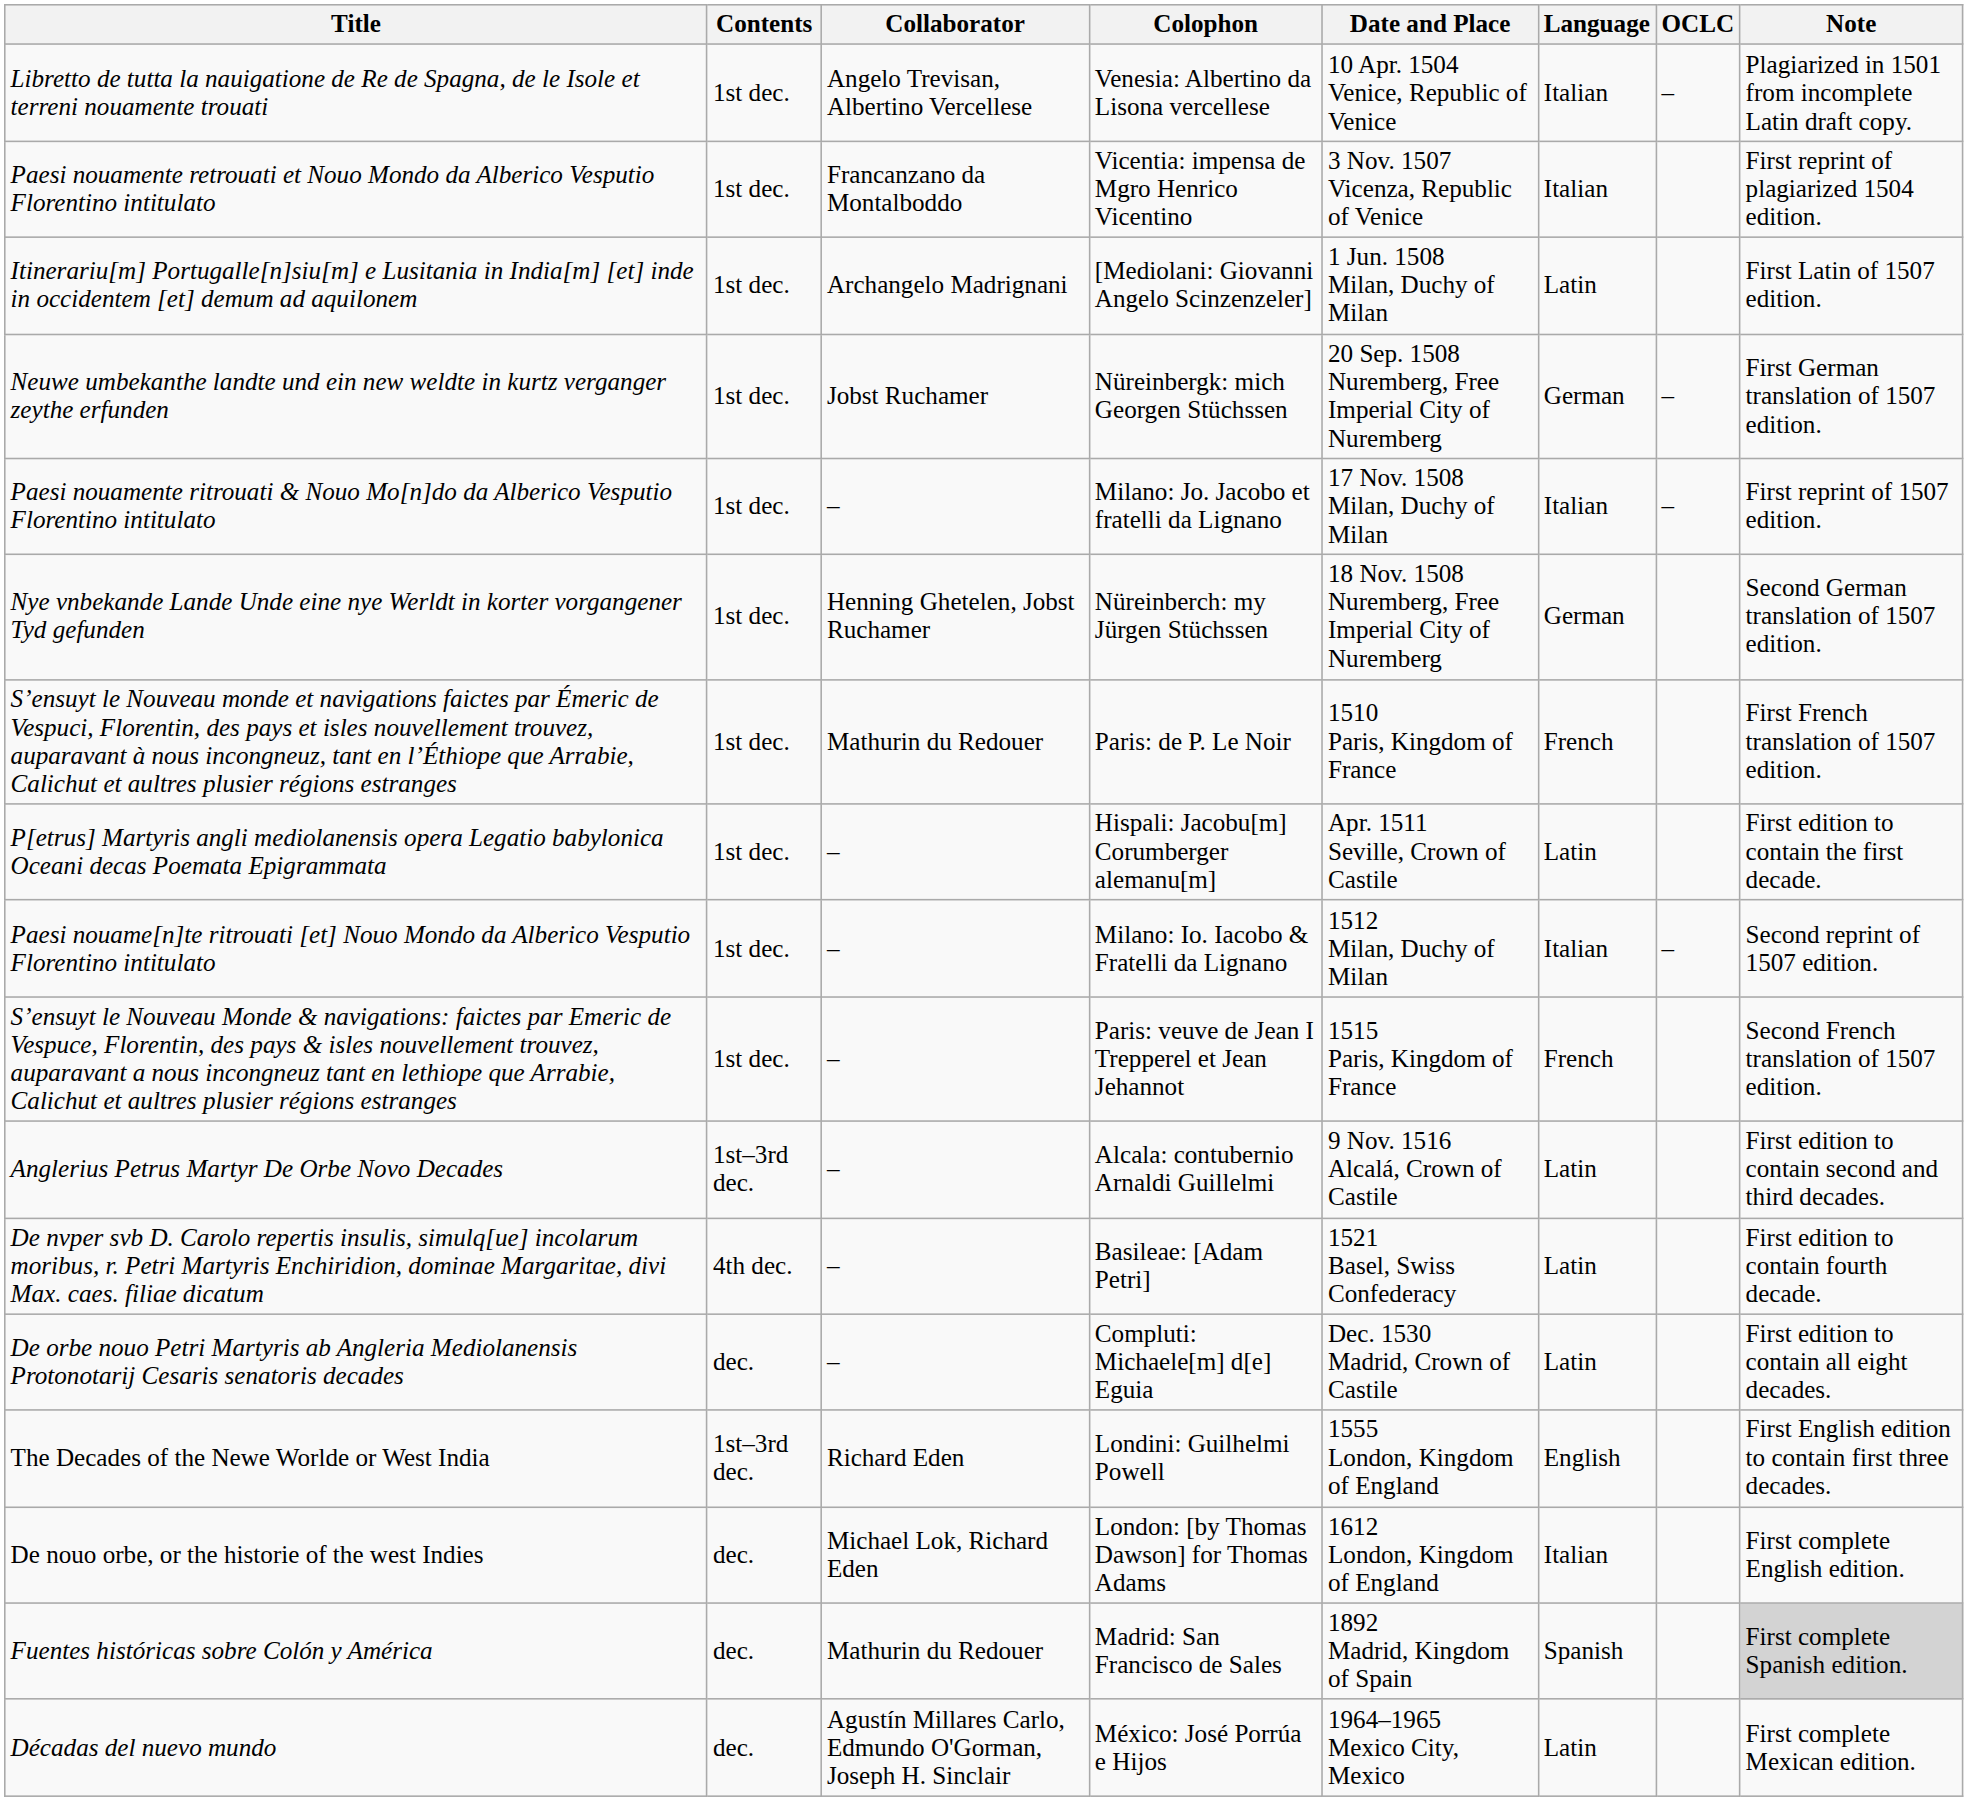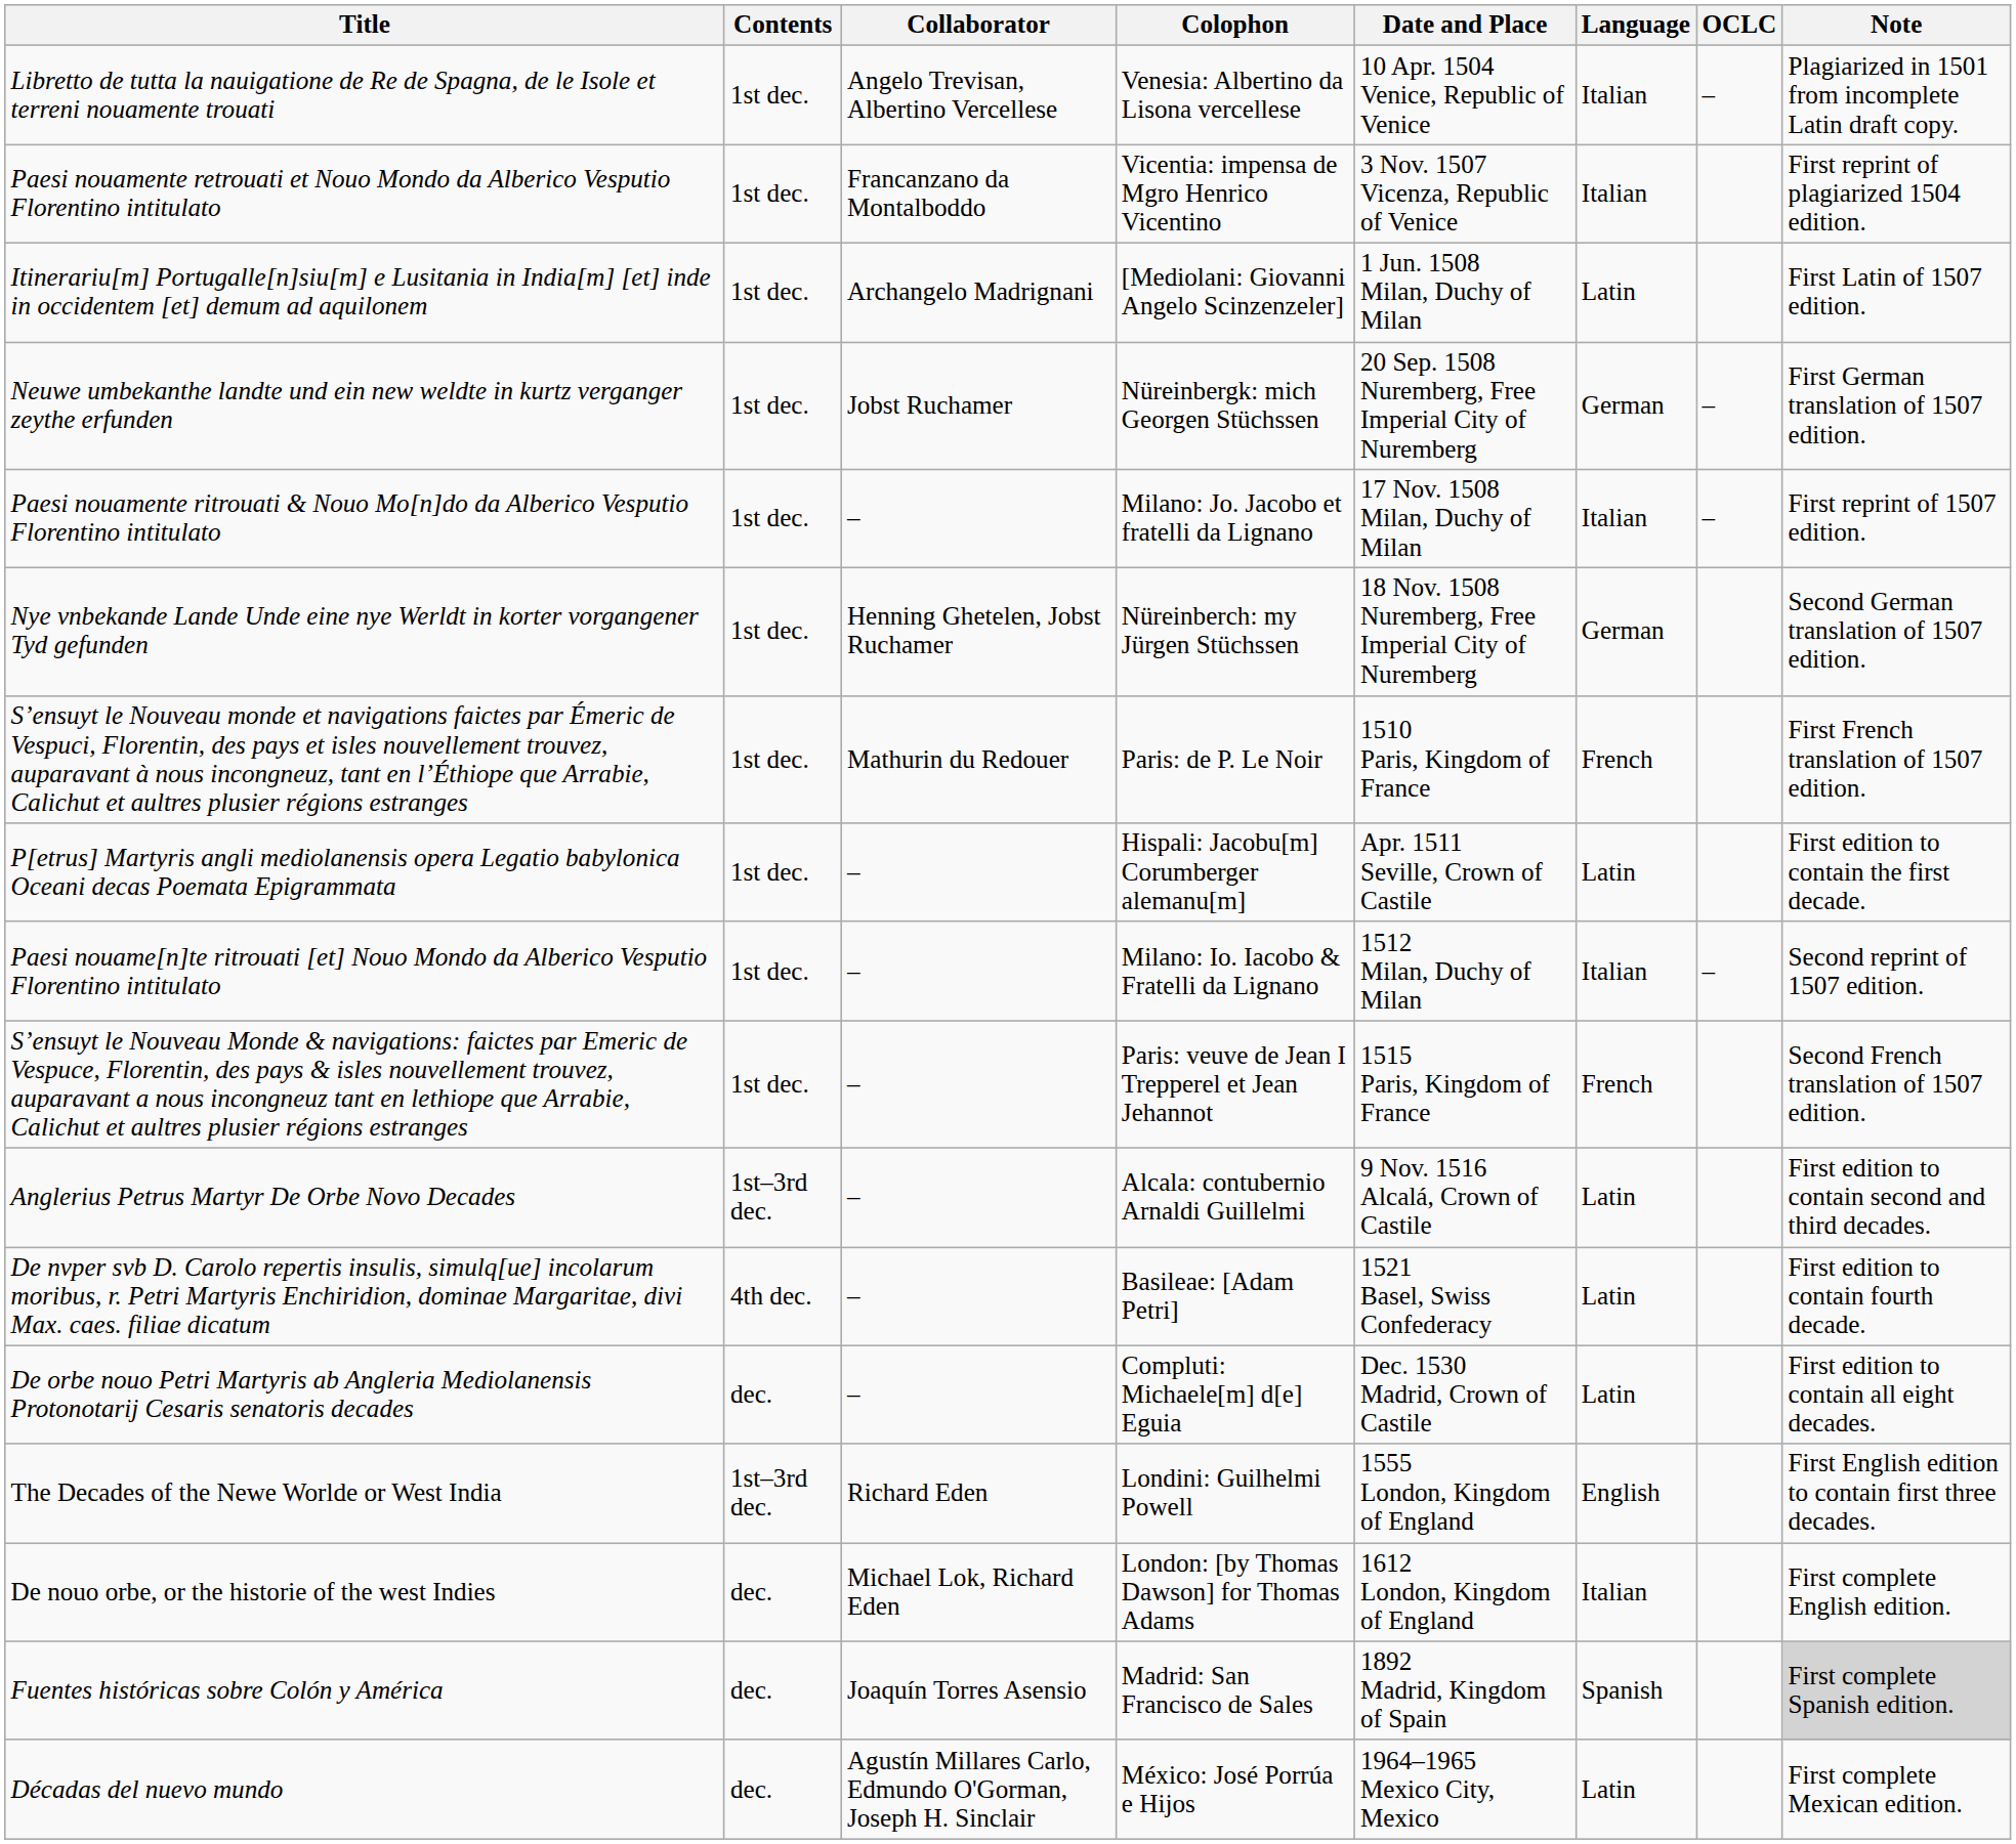 <table class="wikitable static-row-numbers">
 <tr>
 <th>Title</th>
 <th>Contents</th>
 <th>Collaborator</th>
 <th>Colophon</th>
 <th>Date and Place</th>
 <th>Language</th>
 <th>OCLC</th>
 <th>Note</th>
 </tr>
 <tr>
 <td><em>Libretto de tutta la nauigatione de Re de Spagna, de le Isole et terreni nouamente trouati</em></td>
 <td> 1st dec.</td>
 <td>Angelo Trevisan, Albertino Vercellese</td>
 <td>Venesia: Albertino da Lisona vercellese</td>
 <td>10 Apr. 1504<br>Venice, Republic of Venice</td>
 <td>Italian</td>
 <td>–</td>
 <td>Plagiarized in 1501 from incomplete Latin draft copy.</td>
 </tr>
 <tr>
 <td><em>Paesi nouamente retrouati et Nouo Mondo da Alberico Vesputio Florentino intitulato</em></td>
 <td> 1st dec.</td>
 <td>Francanzano da Montalboddo</td>
 <td>Vicentia: impensa de Mgro Henrico Vicentino</td>
 <td>3 Nov. 1507<br>Vicenza, Republic of Venice</td>
 <td>Italian</td>
 <td></td>
 <td>First reprint of plagiarized 1504 edition.</td>
 </tr>
 <tr>
 <td><em>Itinerariu[m] Portugalle[n]siu[m] e Lusitania in India[m] [et] inde in occidentem [et] demum ad aquilonem</em></td>
 <td> 1st dec.</td>
 <td>Archangelo Madrignani</td>
 <td>[Mediolani: Giovanni Angelo Scinzenzeler]</td>
 <td>1 Jun. 1508<br>Milan, Duchy of Milan</td>
 <td>Latin</td>
 <td></td>
 <td>First Latin  of 1507 edition.</td>
 </tr>
 <tr>
 <td><em>Neuwe umbekanthe landte und ein new weldte in kurtz verganger zeythe erfunden</em></td>
 <td> 1st dec.</td>
 <td>Jobst Ruchamer</td>
 <td>Nüreinbergk: mich Georgen Stüchssen</td>
 <td>20 Sep. 1508<br>Nuremberg, Free Imperial City of Nuremberg</td>
 <td>German</td>
 <td>–</td>
 <td>First German translation of 1507 edition.</td>
 </tr>
 <tr>
 <td><em>Paesi nouamente ritrouati & Nouo Mo[n]do da Alberico Vesputio Florentino intitulato</em></td>
 <td> 1st dec.</td>
 <td>–</td>
 <td>Milano: Jo. Jacobo et fratelli da Lignano</td>
 <td>17 Nov. 1508<br>Milan, Duchy of Milan</td>
 <td>Italian</td>
 <td>–</td>
 <td>First reprint of 1507 edition.</td>
 </tr>
 <tr>
 <td><em>Nye vnbekande Lande Unde eine nye Werldt in korter vorgangener Tyd gefunden</em></td>
 <td> 1st dec.</td>
 <td>Henning Ghetelen, Jobst Ruchamer</td>
 <td>Nüreinberch: my Jürgen Stüchssen</td>
 <td>18 Nov. 1508<br>Nuremberg, Free Imperial City of Nuremberg</td>
 <td>German</td>
 <td></td>
 <td>Second German translation of 1507 edition.</td>
 </tr>
 <tr>
 <td><em>S’ensuyt le Nouveau monde et navigations faictes par Émeric de Vespuci, Florentin, des pays et isles nouvellement trouvez, auparavant à nous incongneuz, tant en l’Éthiope que Arrabie, Calichut et aultres plusier régions estranges</em></td>
 <td> 1st dec.</td>
 <td>Mathurin du Redouer</td>
 <td>Paris: de P. Le Noir</td>
 <td>1510<br>Paris, Kingdom of France</td>
 <td>French</td>
 <td></td>
 <td>First French translation of 1507 edition.</td>
 </tr>
 <tr>
 <td><em>P[etrus] Martyris angli mediolanensis opera Legatio babylonica Oceani decas Poemata Epigrammata</em></td>
 <td>1st dec.</td>
 <td>–</td>
 <td>Hispali: Jacobu[m] Corumberger alemanu[m]</td>
 <td>Apr. 1511<br>Seville, Crown of Castile</td>
 <td>Latin</td>
 <td></td>
 <td>First edition to contain the  first decade.</td>
 </tr>
 <tr>
 <td><em>Paesi nouame[n]te ritrouati [et] Nouo Mondo da Alberico Vesputio Florentino intitulato</em></td>
 <td> 1st dec.</td>
 <td>–</td>
 <td>Milano: Io. Iacobo & Fratelli da Lignano</td>
 <td>1512<br>Milan, Duchy of Milan</td>
 <td>Italian</td>
 <td>–</td>
 <td>Second reprint of 1507 edition.</td>
 </tr>
 <tr>
 <td><em>S’ensuyt le Nouveau Monde & navigations: faictes par Emeric de Vespuce, Florentin, des pays & isles nouvellement trouvez, auparavant a nous incongneuz tant en lethiope que Arrabie, Calichut et aultres plusier régions estranges</em></td>
 <td> 1st dec.</td>
 <td>–</td>
 <td>Paris: veuve de Jean I Trepperel et Jean Jehannot</td>
 <td>1515<br>Paris, Kingdom of France</td>
 <td>French</td>
 <td></td>
 <td>Second French translation of 1507 edition.</td>
 </tr>
 <tr>
 <td><em>Anglerius Petrus Martyr De Orbe Novo Decades</em></td>
 <td>1st–3rd dec.</td>
 <td>–</td>
 <td>Alcala: contubernio Arnaldi Guillelmi</td>
 <td>9 Nov. 1516<br>Alcalá, Crown of Castile</td>
 <td>Latin</td>
 <td></td>
 <td>First edition to contain second and third decades.</td>
 </tr>
 <tr>
 <td><em>De nvper svb D. Carolo repertis insulis, simulq[ue] incolarum moribus, r. Petri Martyris Enchiridion, dominae Margaritae, divi Max. caes. filiae dicatum</em></td>
 <td>4th dec.</td>
 <td>–</td>
 <td>Basileae: [Adam Petri]</td>
 <td>1521<br>Basel, Swiss Confederacy</td>
 <td>Latin</td>
 <td></td>
 <td>First edition to contain fourth decade.</td>
 </tr>
 <tr>
 <td><em>De orbe nouo Petri Martyris ab Angleria Mediolanensis Protonotarij Cesaris senatoris decades</em></td>
 <td> dec.</td>
 <td>–</td>
 <td>Compluti: Michaele[m] d[e] Eguia</td>
 <td>Dec. 1530<br>Madrid, Crown of Castile</td>
 <td>Latin</td>
 <td></td>
 <td>First edition to contain all eight decades.</td>
 </tr>
 <tr>
 <td>The Decades of the Newe Worlde or West India</td>
 <td>1st–3rd dec.</td>
 <td>Richard Eden</td>
 <td>Londini: Guilhelmi Powell</td>
 <td>1555<br>London, Kingdom of England</td>
 <td>English</td>
 <td></td>
 <td>First English edition to contain first three decades.</td>
 </tr>
 <tr>
 <td>De nouo orbe, or the historie of the west Indies</td>
 <td> dec.</td>
 <td>Michael Lok, Richard Eden</td>
 <td>London: [by Thomas Dawson] for Thomas Adams</td>
 <td>1612<br>London, Kingdom of England</td>
 <td>Italian</td>
 <td></td>
 <td>First complete English edition.</td>
 </tr>
 <tr>
 <td><em>Fuentes históricas sobre Colón y América</em></td>
 <td> dec.</td>
-<td>Mathurin du Redouer</td>
+<td>Joaquín Torres Asensio</td>
 <td>Madrid: San Francisco de Sales</td>
 <td>1892<br>Madrid, Kingdom of Spain</td>
 <td>Spanish</td>
 <td></td>
 <td style="background: lightgrey;">First complete Spanish edition.</td>
 </tr>
 <tr>
 <td><em>Décadas del nuevo mundo</em></td>
 <td> dec.</td>
 <td>Agustín Millares Carlo, Edmundo O'Gorman, Joseph H. Sinclair</td>
 <td>México: José Porrúa e Hijos</td>
 <td>1964–1965<br>Mexico City, Mexico</td>
 <td>Latin</td>
 <td></td>
 <td>First complete Mexican edition.</td>
 </tr>
 </table>
